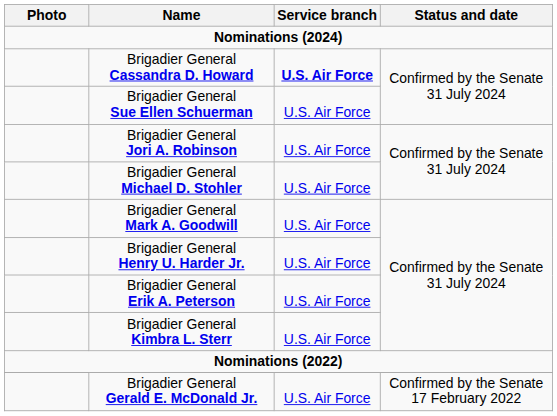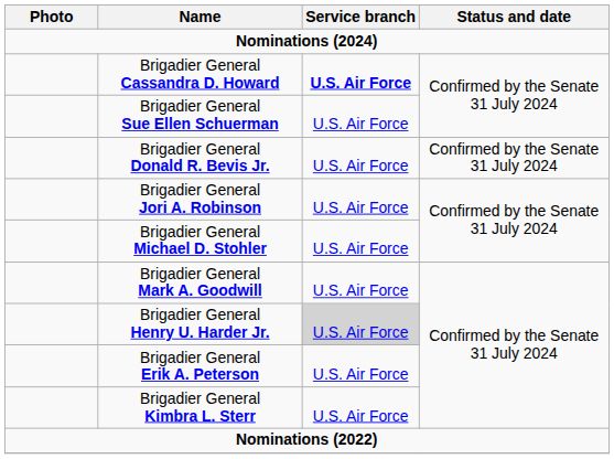 <table class="wikitable sortable">
 <tr>
 <th width="90" class="unsortable" style="text-align:center">Photo</th>
 <th width="205" style="text-align:center">Name</th>
 <th width="115" class="unsortable" style="text-align:center">Service branch</th>
 <th width="190" class="unsortable" style="text-align:center">Status and date</th>
 </tr>
 <tr>
 <td colspan="4" style="text-align:center"><strong>Nominations (2024)</strong></td>
 </tr>
 <tr>
 <td></td>
 <td data-sort-value="howard" style="text-align:center">Brigadier General<br><strong><a href='#'>Cassandra D. Howard</a></strong></td>
 <td style="text-align:center"><strong><br><a href='#'>U.S. Air Force</a></strong></td>
 <td rowspan="2" style="text-align:center">Confirmed by the Senate<br>31 July 2024</td>
 </tr>
 <tr>
 <td></td>
 <td data-sort-value="schuerman" style="text-align:center">Brigadier General<br><strong><a href='#'>Sue Ellen Schuerman</a></strong></td>
 <td style="text-align:center"><br><a href='#'>U.S. Air Force</a></td>
 </tr>
 <tr>
 <td></td>
+<td data-sort-value="bevis" style="text-align:center">Brigadier General<br><strong><a href='#'>Donald R. Bevis Jr.</a></strong></td>
+<td style="text-align:center"><br><a href='#'>U.S. Air Force</a></td>
+<td style="text-align:center">Confirmed by the Senate<br>31 July 2024</td>
+</tr>
+<tr>
+<td></td>
 <td data-sort-value="robinson" style="text-align:center">Brigadier General<br><strong><a href='#'>Jori A. Robinson</a></strong></td>
 <td style="text-align:center"><br><a href='#'>U.S. Air Force</a></td>
 <td rowspan="2" style="text-align:center">Confirmed by the Senate<br>31 July 2024</td>
 </tr>
 <tr>
 <td></td>
 <td data-sort-value="stohler" style="text-align:center">Brigadier General<br><strong><a href='#'>Michael D. Stohler</a></strong></td>
 <td style="text-align:center"><br><a href='#'>U.S. Air Force</a></td>
 </tr>
 <tr>
 <td></td>
 <td data-sort-value="goodwill" style="text-align:center">Brigadier General<br><strong><a href='#'>Mark A. Goodwill</a></strong></td>
 <td style="text-align:center"><br><a href='#'>U.S. Air Force</a></td>
 <td rowspan="4" style="text-align:center">Confirmed by the Senate<br>31 July 2024</td>
 </tr>
 <tr>
 <td></td>
 <td data-sort-value="harder" style="text-align:center">Brigadier General<br><strong><a href='#'>Henry U. Harder Jr.</a></strong></td>
-<td style="text-align:center"><br><a href='#'>U.S. Air Force</a></td>
+<td style="background: lightgrey; text-align:center"><br><a href='#'>U.S. Air Force</a></td>
 </tr>
 <tr>
 <td></td>
 <td data-sort-value="peterson" style="text-align:center">Brigadier General<br><strong><a href='#'>Erik A. Peterson</a></strong></td>
 <td style="text-align:center"><br><a href='#'>U.S. Air Force</a></td>
 </tr>
 <tr>
 <td></td>
 <td data-sort-value="sterr" style="text-align:center">Brigadier General<br><strong><a href='#'>Kimbra L. Sterr</a></strong></td>
 <td style="text-align:center"><br><a href='#'>U.S. Air Force</a></td>
 </tr>
 <tr>
 <td colspan="4" style="text-align:center"><strong>Nominations (2022)</strong></td>
 </tr>
 <tr>
 </tr>
-<tr>
-<td></td>
-<td data-sort-value="mcdonald" style="text-align:center">Brigadier General<br><strong><a href='#'>Gerald E. McDonald Jr.</a></strong></td>
-<td style="text-align:center"><br><a href='#'>U.S. Air Force</a></td>
-<td style="text-align:center">Confirmed by the Senate<br>17 February 2022</td>
-</tr>
 </table>
